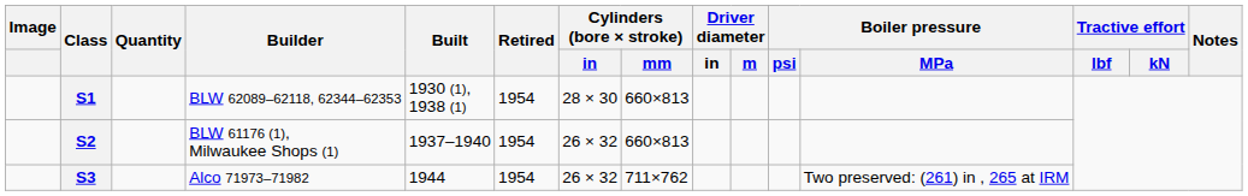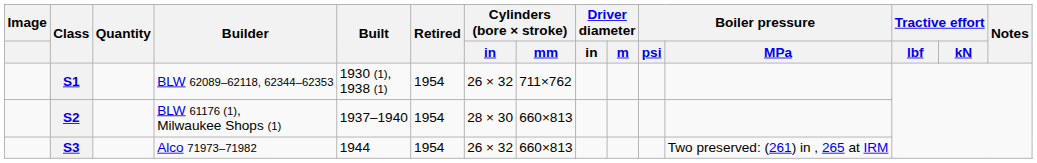 <table class="wikitable sortable">
 <tr>
 <th>Image</th>
 <th rowspan="2">Class</th>
 <th rowspan = "2">Quantity</th>
 <th rowspan = "2">Builder</th>
 <th rowspan = "2">Built</th>
 <th rowspan="2">Retired</th>
 <th colspan="2">Cylinders<br>(bore × stroke)</th>
 <th colspan="2"><a href='#'>Driver</a><br>diameter</th>
 <th colspan="2">Boiler pressure</th>
 <th colspan="2"><a href='#'>Tractive effort</a></th>
 <th rowspan = "2">Notes</th>
 </tr>
 <tr>
 <th></th>
 <th><a href='#'>in</a></th>
 <th><a href='#'>mm</a></th>
 <th>in</th>
 <th><a href='#'>m</a></th>
 <th><a href='#'>psi</a></th>
 <th><a href='#'>MPa</a></th>
 <th><a href='#'>lbf</a></th>
 <th><a href='#'>kN</a></th>
 </tr>
 <tr>
 <td></td>
 <th><a href='#'>S1</a></th>
 <td></td>
 <td><a href='#'>BLW</a> <small>62089–62118, 62344–62353</small></td>
 <td>1930 <small>(1)</small>,<br>1938 <small>(1)</small></td>
 <td>1954</td>
-<td>28 × 30</td>
-<td>660×813</td>
+<td>26 × 32</td>
+<td>711×762</td>
 <td></td>
 <td></td>
 <td></td>
 <td></td>
 </tr>
 <tr>
 <td></td>
 <th><a href='#'>S2</a></th>
 <td></td>
 <td><a href='#'>BLW</a> <small>61176 (1)</small>,<br>Milwaukee Shops <small>(1)</small></td>
 <td>1937–1940</td>
 <td>1954</td>
-<td>26 × 32</td>
+<td>28 × 30</td>
 <td>660×813</td>
 <td></td>
 <td></td>
 <td></td>
 <td></td>
 </tr>
 <tr>
 <td></td>
 <th><a href='#'>S3</a></th>
 <td></td>
 <td><a href='#'>Alco</a> <small>71973–71982</small></td>
 <td>1944</td>
 <td>1954</td>
 <td>26 × 32</td>
-<td>711×762</td>
+<td>660×813</td>
 <td></td>
 <td></td>
 <td></td>
 <td>Two preserved: (<a href='#'>261</a>) in , <a href='#'>265</a> at <a href='#'>IRM</a></td>
 </tr>
 </table>
